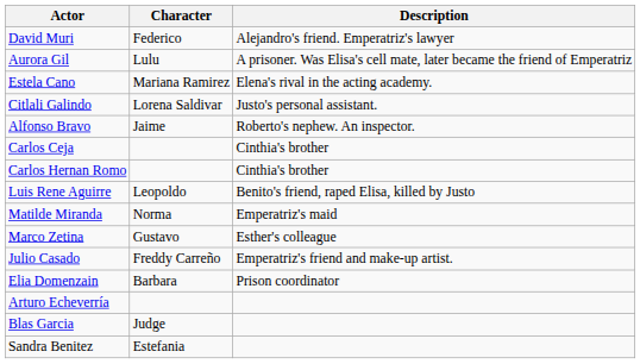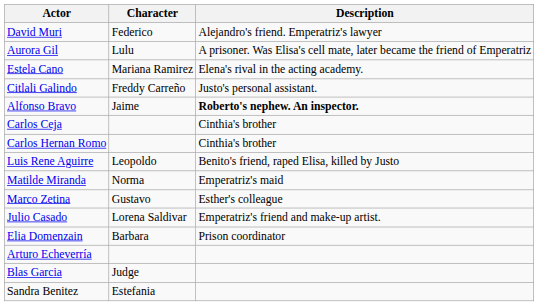 <table class="wikitable">
 <tr>
 <th>Actor</th>
 <th>Character</th>
 <th>Description</th>
 </tr>
 <tr>
 <td><a href='#'>David Muri</a></td>
 <td>Federico</td>
 <td>Alejandro's friend. Emperatriz's lawyer</td>
 </tr>
 <tr>
 <td><a href='#'>Aurora Gil</a></td>
 <td>Lulu</td>
 <td>A prisoner. Was Elisa's cell mate, later became the friend of Emperatriz</td>
 </tr>
 <tr>
 <td><a href='#'>Estela Cano</a></td>
 <td>Mariana Ramirez</td>
 <td>Elena's rival in the acting academy.</td>
 </tr>
 <tr>
 <td><a href='#'>Citlali Galindo</a></td>
-<td>Lorena Saldivar</td>
+<td>Freddy Carreño</td>
 <td>Justo's personal assistant.</td>
 </tr>
 <tr>
 <td><a href='#'>Alfonso Bravo</a></td>
 <td>Jaime</td>
-<td>Roberto's nephew. An inspector.</td>
+<td><strong>Roberto's nephew. An inspector.</strong></td>
 </tr>
 <tr>
 <td><a href='#'>Carlos Ceja</a></td>
 <td></td>
 <td>Cinthia's brother</td>
 </tr>
 <tr>
 <td><a href='#'>Carlos Hernan Romo</a></td>
 <td></td>
 <td>Cinthia's brother</td>
 </tr>
 <tr>
 <td><a href='#'>Luis Rene Aguirre</a></td>
 <td>Leopoldo</td>
 <td>Benito's friend, raped Elisa, killed by Justo</td>
 </tr>
 <tr>
 <td><a href='#'>Matilde Miranda</a></td>
 <td>Norma</td>
 <td>Emperatriz's maid</td>
 </tr>
 <tr>
 <td><a href='#'>Marco Zetina</a></td>
 <td>Gustavo</td>
 <td>Esther's colleague</td>
 </tr>
 <tr>
 <td><a href='#'>Julio Casado</a></td>
-<td>Freddy Carreño</td>
+<td>Lorena Saldivar</td>
 <td>Emperatriz's friend and make-up artist.</td>
 </tr>
 <tr>
 <td><a href='#'>Elia Domenzain</a></td>
 <td>Barbara</td>
 <td>Prison coordinator</td>
 </tr>
 <tr>
 <td><a href='#'>Arturo Echeverría</a></td>
 <td></td>
 <td></td>
 </tr>
 <tr>
 <td><a href='#'>Blas Garcia</a></td>
 <td>Judge</td>
 <td></td>
 </tr>
 <tr>
 <td>Sandra Benitez</td>
 <td>Estefania</td>
 <td></td>
 </tr>
 </table>
